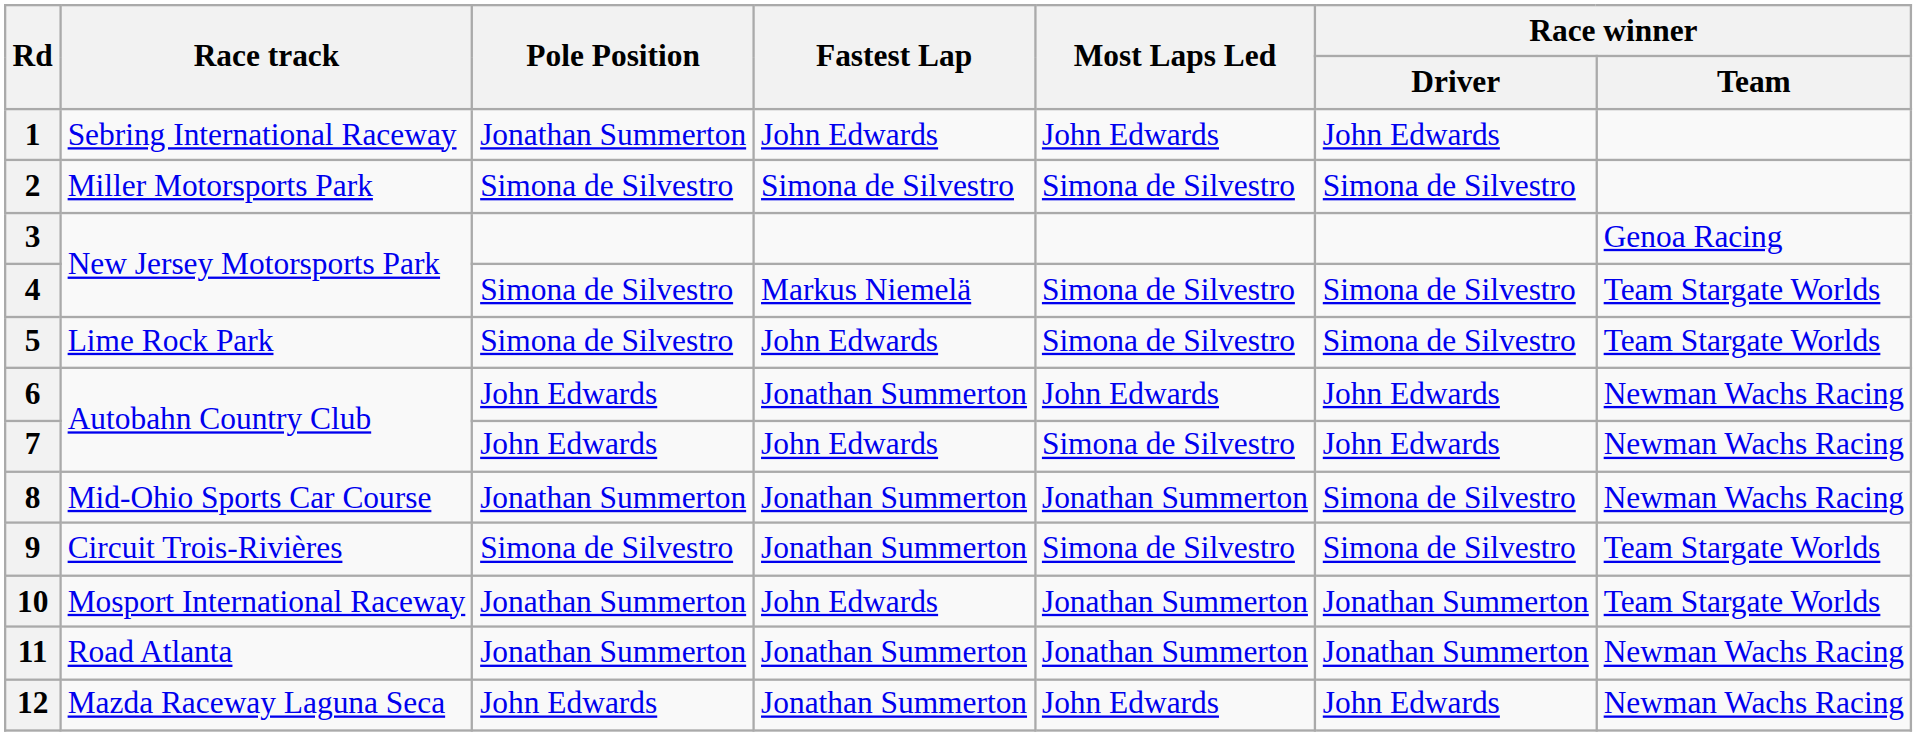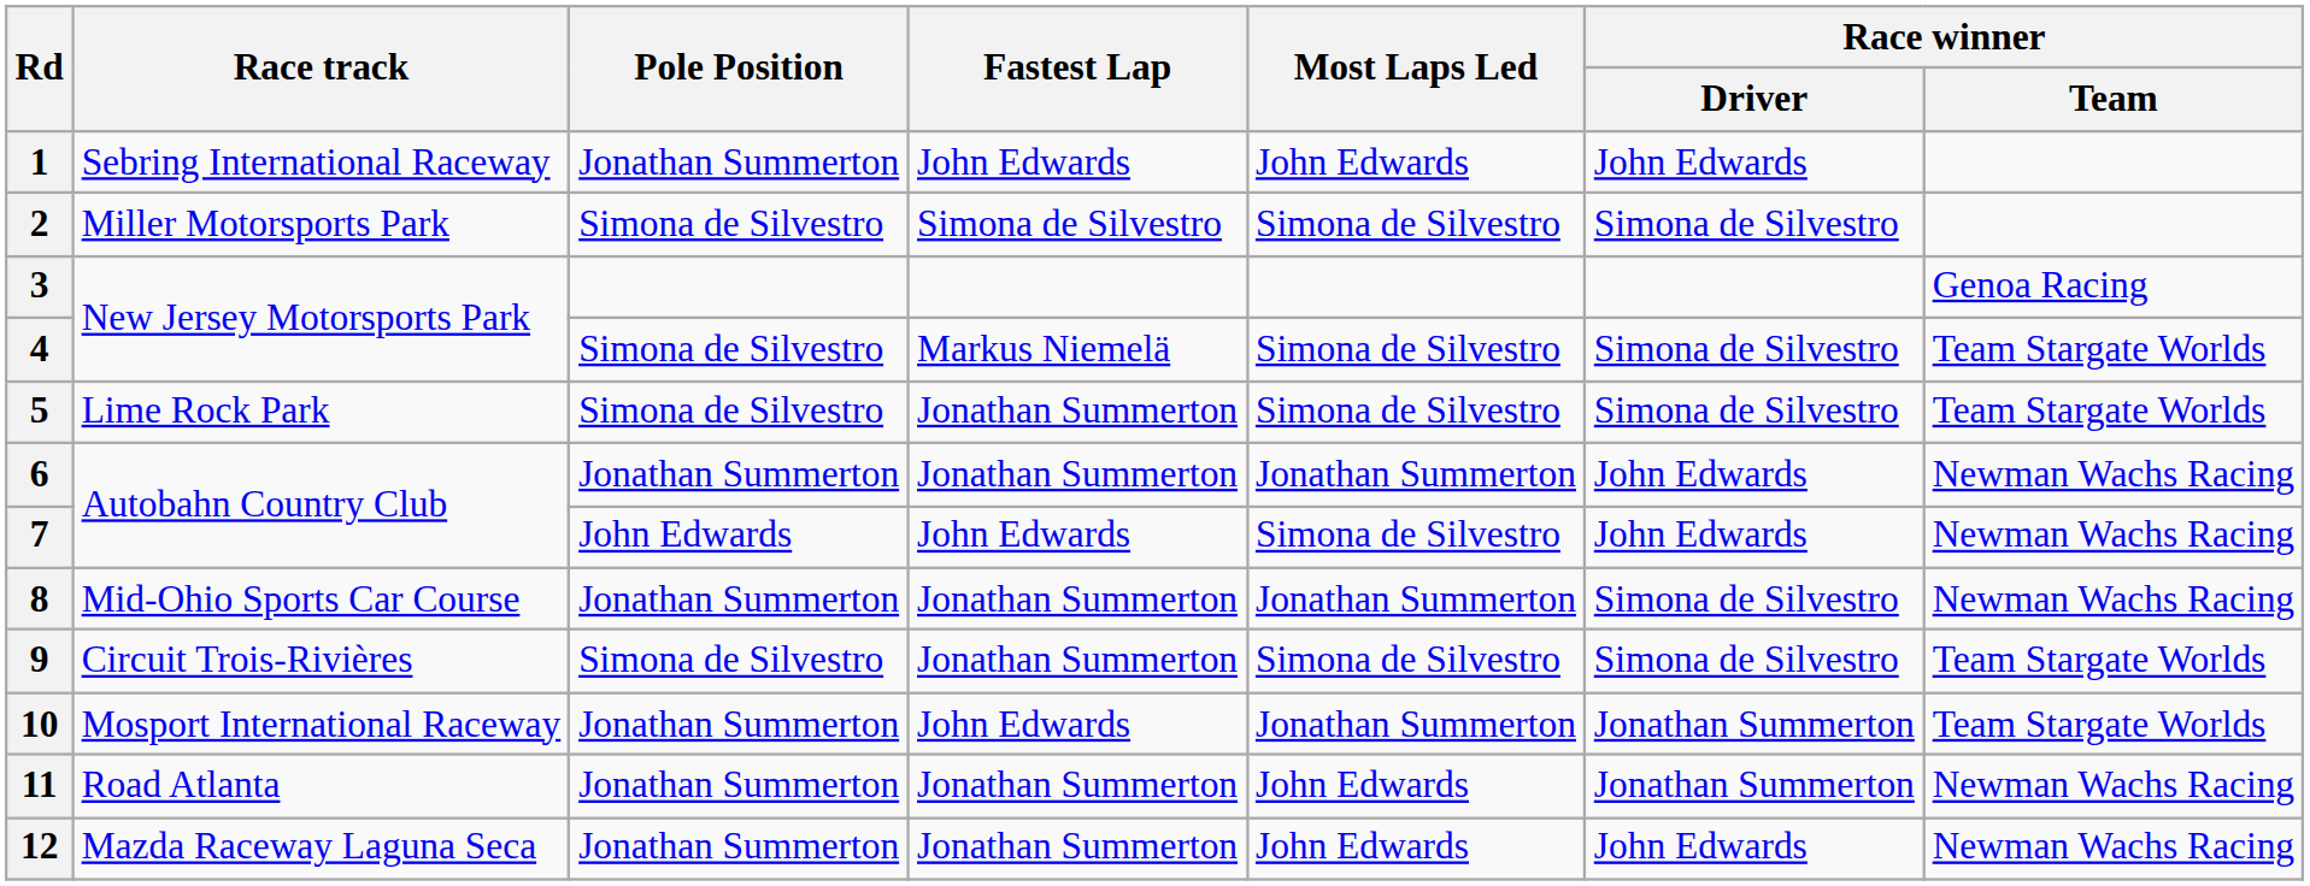 <table class="wikitable" style="font-size:85%;">
 <tr>
 <th rowspan="2">Rd</th>
 <th rowspan="2">Race track</th>
 <th rowspan="2">Pole Position</th>
 <th rowspan="2">Fastest Lap</th>
 <th rowspan="2">Most Laps Led</th>
 <th colspan="2">Race winner</th>
 </tr>
 <tr>
 <th>Driver</th>
 <th>Team</th>
 </tr>
 <tr>
 <th>1</th>
 <td><a href='#'>Sebring International Raceway</a></td>
 <td> <a href='#'>Jonathan Summerton</a></td>
 <td> <a href='#'>John Edwards</a></td>
 <td> <a href='#'>John Edwards</a></td>
 <td> <a href='#'>John Edwards</a></td>
 <td></td>
 </tr>
 <tr>
 <th>2</th>
 <td><a href='#'>Miller Motorsports Park</a></td>
 <td> <a href='#'>Simona de Silvestro</a></td>
 <td> <a href='#'>Simona de Silvestro</a></td>
 <td> <a href='#'>Simona de Silvestro</a></td>
 <td> <a href='#'>Simona de Silvestro</a></td>
 <td></td>
 </tr>
 <tr>
 <th>3</th>
 <td rowspan="2"><a href='#'>New Jersey Motorsports Park</a></td>
 <td></td>
 <td></td>
 <td></td>
 <td></td>
 <td> <a href='#'>Genoa Racing</a></td>
 </tr>
 <tr>
 <th>4</th>
 <td> <a href='#'>Simona de Silvestro</a></td>
 <td> <a href='#'>Markus Niemelä</a></td>
 <td> <a href='#'>Simona de Silvestro</a></td>
 <td> <a href='#'>Simona de Silvestro</a></td>
 <td> <a href='#'>Team Stargate Worlds</a></td>
 </tr>
 <tr>
 <th>5</th>
 <td><a href='#'>Lime Rock Park</a></td>
 <td> <a href='#'>Simona de Silvestro</a></td>
-<td> <a href='#'>John Edwards</a></td>
+<td> <a href='#'>Jonathan Summerton</a></td>
 <td> <a href='#'>Simona de Silvestro</a></td>
 <td> <a href='#'>Simona de Silvestro</a></td>
 <td> <a href='#'>Team Stargate Worlds</a></td>
 </tr>
 <tr>
 <th>6</th>
 <td rowspan="2"><a href='#'>Autobahn Country Club</a></td>
-<td> <a href='#'>John Edwards</a></td>
 <td> <a href='#'>Jonathan Summerton</a></td>
-<td> <a href='#'>John Edwards</a></td>
+<td> <a href='#'>Jonathan Summerton</a></td>
+<td> <a href='#'>Jonathan Summerton</a></td>
 <td> <a href='#'>John Edwards</a></td>
 <td> <a href='#'>Newman Wachs Racing</a></td>
 </tr>
 <tr>
 <th>7</th>
 <td> <a href='#'>John Edwards</a></td>
 <td> <a href='#'>John Edwards</a></td>
 <td> <a href='#'>Simona de Silvestro</a></td>
 <td> <a href='#'>John Edwards</a></td>
 <td> <a href='#'>Newman Wachs Racing</a></td>
 </tr>
 <tr>
 <th>8</th>
 <td><a href='#'>Mid-Ohio Sports Car Course</a></td>
 <td> <a href='#'>Jonathan Summerton</a></td>
 <td> <a href='#'>Jonathan Summerton</a></td>
 <td> <a href='#'>Jonathan Summerton</a></td>
 <td> <a href='#'>Simona de Silvestro</a></td>
 <td> <a href='#'>Newman Wachs Racing</a></td>
 </tr>
 <tr>
 <th>9</th>
 <td><a href='#'>Circuit Trois-Rivières</a></td>
 <td> <a href='#'>Simona de Silvestro</a></td>
 <td> <a href='#'>Jonathan Summerton</a></td>
 <td> <a href='#'>Simona de Silvestro</a></td>
 <td> <a href='#'>Simona de Silvestro</a></td>
 <td> <a href='#'>Team Stargate Worlds</a></td>
 </tr>
 <tr>
 <th>10</th>
 <td><a href='#'>Mosport International Raceway</a></td>
 <td> <a href='#'>Jonathan Summerton</a></td>
 <td> <a href='#'>John Edwards</a></td>
 <td> <a href='#'>Jonathan Summerton</a></td>
 <td> <a href='#'>Jonathan Summerton</a></td>
 <td> <a href='#'>Team Stargate Worlds</a></td>
 </tr>
 <tr>
 <th>11</th>
 <td><a href='#'>Road Atlanta</a></td>
 <td> <a href='#'>Jonathan Summerton</a></td>
 <td> <a href='#'>Jonathan Summerton</a></td>
-<td> <a href='#'>Jonathan Summerton</a></td>
+<td> <a href='#'>John Edwards</a></td>
 <td> <a href='#'>Jonathan Summerton</a></td>
 <td> <a href='#'>Newman Wachs Racing</a></td>
 </tr>
 <tr>
 <th>12</th>
 <td><a href='#'>Mazda Raceway Laguna Seca</a></td>
-<td> <a href='#'>John Edwards</a></td>
+<td> <a href='#'>Jonathan Summerton</a></td>
 <td> <a href='#'>Jonathan Summerton</a></td>
 <td> <a href='#'>John Edwards</a></td>
 <td> <a href='#'>John Edwards</a></td>
 <td> <a href='#'>Newman Wachs Racing</a></td>
 </tr>
 </table>
